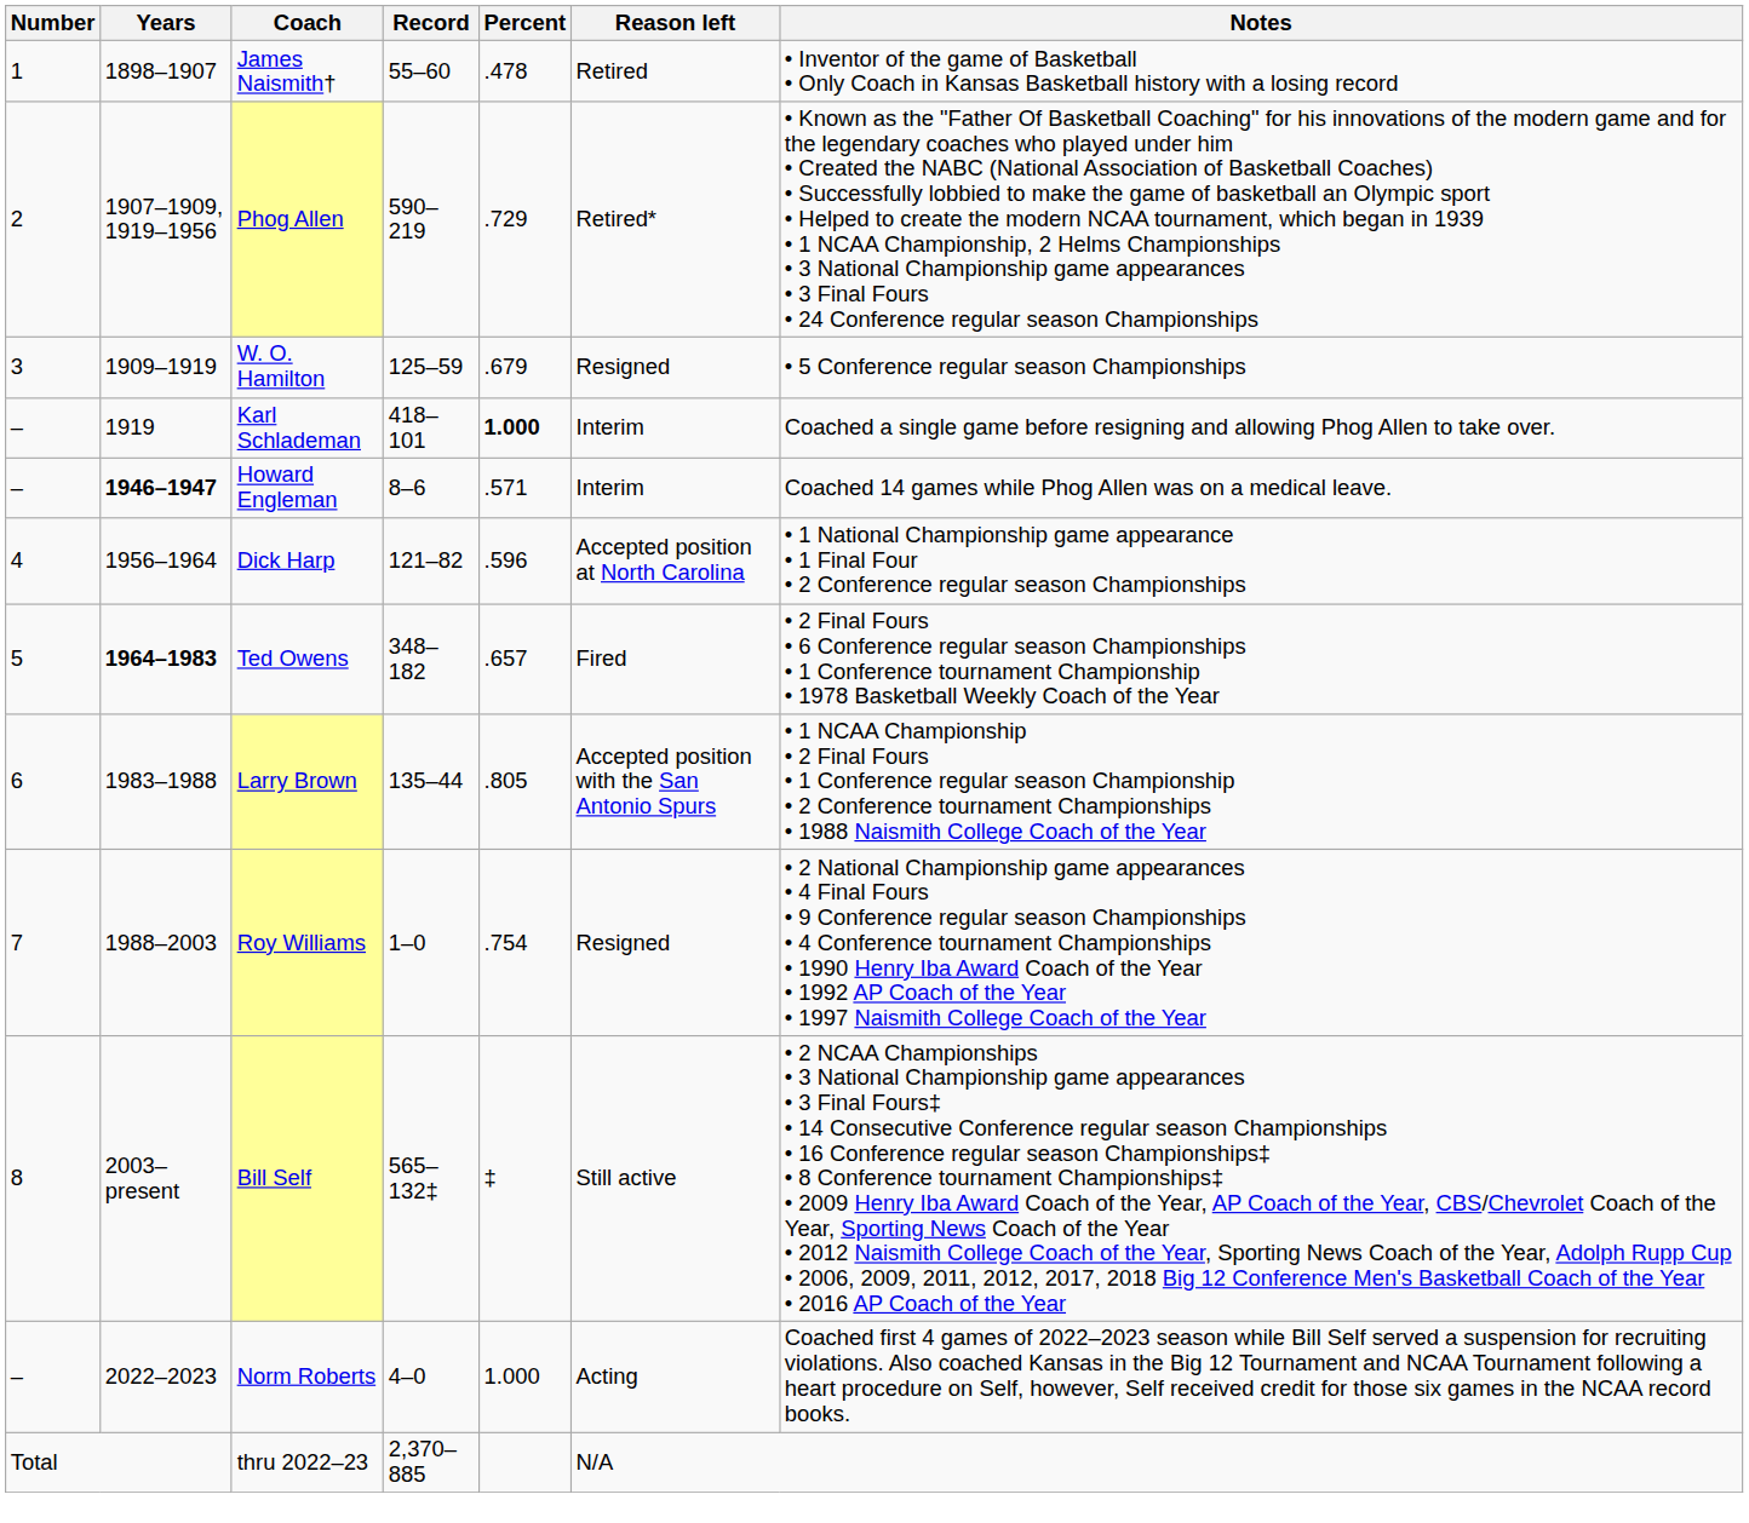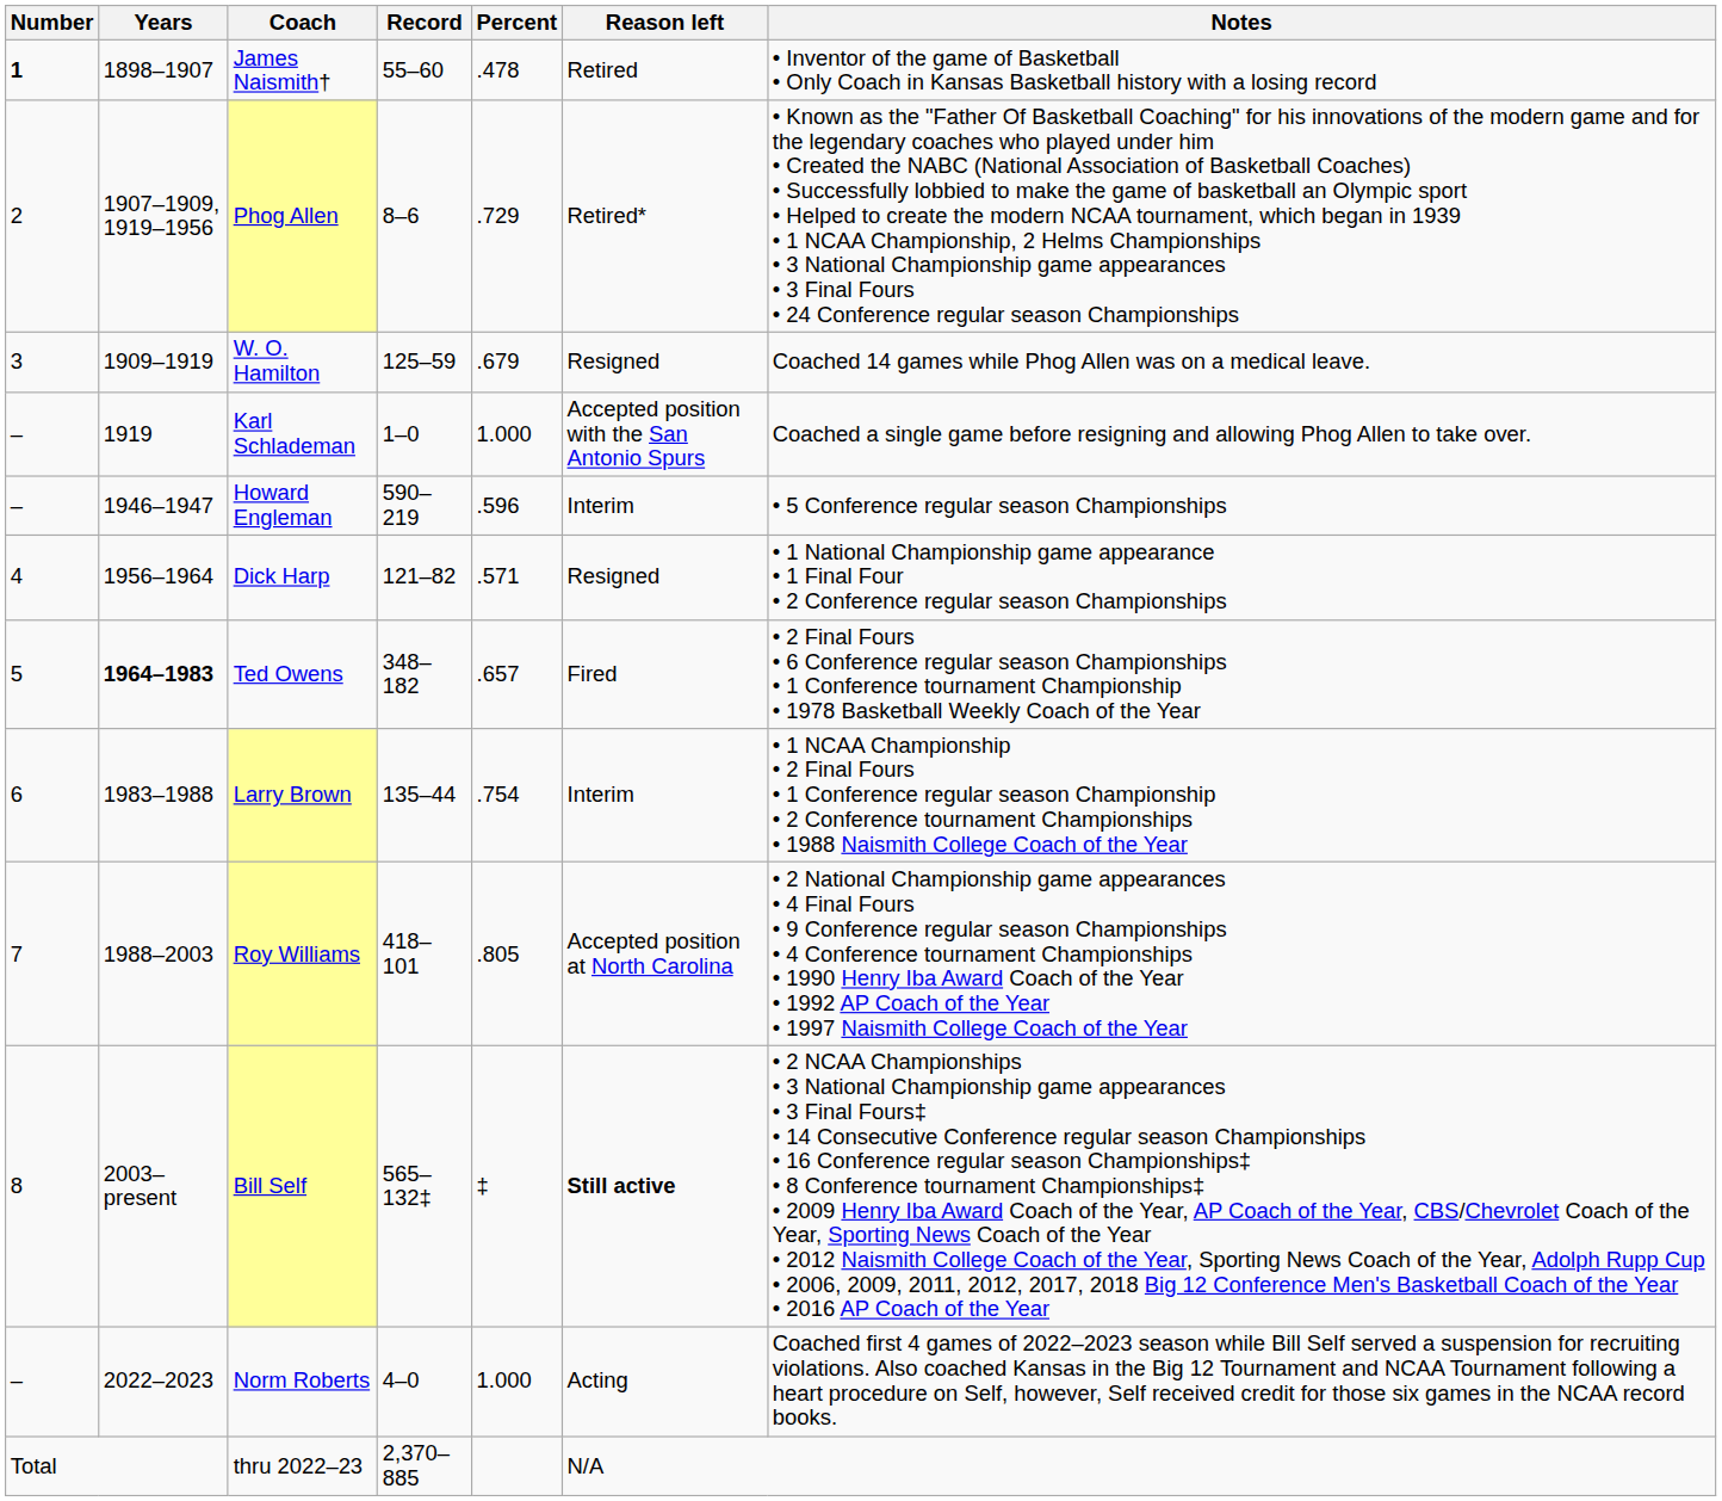 <table class="wikitable">
 <tr>
 <th>Number</th>
 <th>Years</th>
 <th>Coach</th>
 <th>Record</th>
 <th>Percent</th>
 <th>Reason left</th>
 <th>Notes</th>
 </tr>
 <tr>
-<td>1</td>
+<td><strong>1</strong></td>
 <td>1898–1907</td>
 <td><a href='#'>James Naismith</a>†</td>
 <td>55–60</td>
 <td>.478</td>
 <td>Retired</td>
 <td>• Inventor of the game of Basketball<br> • Only Coach in Kansas Basketball history with a losing record</td>
 </tr>
 <tr>
 <td>2</td>
 <td>1907–1909, 1919–1956</td>
 <td style="background:#ff9;"><a href='#'>Phog Allen</a></td>
-<td>590–219</td>
+<td>8–6</td>
 <td>.729</td>
 <td>Retired*</td>
 <td>• Known as the "Father Of Basketball Coaching" for his innovations of the modern game and for the legendary coaches who played under him<br> • Created the NABC (National Association of Basketball Coaches)<br> • Successfully lobbied to make the game of basketball an Olympic sport<br> • Helped to create the modern NCAA tournament, which began in 1939<br> • 1 NCAA Championship, 2 Helms Championships<br> • 3 National Championship game appearances<br> • 3 Final Fours<br> • 24 Conference regular season Championships</td>
 </tr>
 <tr>
 <td>3</td>
 <td>1909–1919</td>
 <td><a href='#'>W. O. Hamilton</a></td>
 <td>125–59</td>
 <td>.679</td>
 <td>Resigned</td>
-<td>• 5 Conference regular season Championships</td>
+<td>Coached 14 games while Phog Allen was on a medical leave.</td>
 </tr>
 <tr>
 <td>–</td>
 <td>1919</td>
 <td><a href='#'>Karl Schlademan</a></td>
-<td>418–101</td>
-<td><strong>1.000</strong></td>
-<td>Interim</td>
+<td>1–0</td>
+<td>1.000</td>
+<td>Accepted position with the <a href='#'>San Antonio Spurs</a></td>
 <td>Coached a single game before resigning and allowing Phog Allen to take over.</td>
 </tr>
 <tr>
 <td>–</td>
-<td><strong>1946–1947</strong></td>
+<td>1946–1947</td>
 <td><a href='#'>Howard Engleman</a></td>
-<td>8–6</td>
-<td>.571</td>
+<td>590–219</td>
+<td>.596</td>
 <td>Interim</td>
-<td>Coached 14 games while Phog Allen was on a medical leave.</td>
+<td>• 5 Conference regular season Championships</td>
 </tr>
 <tr>
 <td>4</td>
 <td>1956–1964</td>
 <td><a href='#'>Dick Harp</a></td>
 <td>121–82</td>
-<td>.596</td>
-<td>Accepted position at <a href='#'>North Carolina</a></td>
+<td>.571</td>
+<td>Resigned</td>
 <td>• 1 National Championship game appearance<br> • 1 Final Four<br> • 2 Conference regular season Championships</td>
 </tr>
 <tr>
 <td>5</td>
 <td><strong>1964–1983</strong></td>
 <td><a href='#'>Ted Owens</a></td>
 <td>348–182</td>
 <td>.657</td>
 <td>Fired</td>
 <td>• 2 Final Fours<br> • 6 Conference regular season Championships<br> • 1 Conference tournament Championship<br> • 1978 Basketball Weekly Coach of the Year</td>
 </tr>
 <tr>
 <td>6</td>
 <td>1983–1988</td>
 <td style="background:#ff9;"><a href='#'>Larry Brown</a></td>
 <td>135–44</td>
-<td>.805</td>
-<td>Accepted position with the <a href='#'>San Antonio Spurs</a></td>
+<td>.754</td>
+<td>Interim</td>
 <td>• 1 NCAA Championship<br> • 2 Final Fours<br> • 1 Conference regular season Championship<br> • 2 Conference tournament Championships<br> • 1988 <a href='#'>Naismith College Coach of the Year</a></td>
 </tr>
 <tr>
 <td>7</td>
 <td>1988–2003</td>
 <td style="background:#ff9;"><a href='#'>Roy Williams</a></td>
-<td>1–0</td>
-<td>.754</td>
-<td>Resigned</td>
+<td>418–101</td>
+<td>.805</td>
+<td>Accepted position at <a href='#'>North Carolina</a></td>
 <td>• 2 National Championship game appearances<br> • 4 Final Fours<br> • 9 Conference regular season Championships<br> • 4 Conference tournament Championships<br> • 1990 <a href='#'>Henry Iba Award</a> Coach of the Year<br> • 1992 <a href='#'>AP Coach of the Year</a><br> • 1997 <a href='#'>Naismith College Coach of the Year</a></td>
 </tr>
 <tr>
 <td>8</td>
 <td>2003–present</td>
 <td style="background:#ff9;"><a href='#'>Bill Self</a></td>
 <td>565–132‡</td>
 <td>‡</td>
-<td>Still active</td>
+<td><strong>Still active</strong></td>
 <td>• 2 NCAA Championships<br> • 3 National Championship game appearances<br> • 3 Final Fours‡<br> • 14 Consecutive Conference regular season Championships<br> • 16 Conference regular season Championships‡<br>  • 8 Conference tournament Championships‡<br>• 2009 <a href='#'>Henry Iba Award</a> Coach of the Year, <a href='#'>AP Coach of the Year</a>, <a href='#'>CBS</a>/<a href='#'>Chevrolet</a> Coach of the Year, <a href='#'>Sporting News</a> Coach of the Year<br> • 2012 <a href='#'>Naismith College Coach of the Year</a>, Sporting News Coach of the Year, <a href='#'>Adolph Rupp Cup</a><br> • 2006, 2009, 2011, 2012, 2017, 2018 <a href='#'>Big 12 Conference Men's Basketball Coach of the Year</a><br> • 2016 <a href='#'>AP Coach of the Year</a></td>
 </tr>
 <tr>
 <td>–</td>
 <td>2022–2023</td>
 <td><a href='#'>Norm Roberts</a></td>
 <td>4–0</td>
 <td>1.000</td>
 <td>Acting</td>
 <td>Coached first 4 games of 2022–2023 season while Bill Self served a suspension for recruiting violations. Also coached Kansas in the Big 12 Tournament and NCAA Tournament following a heart procedure on Self, however, Self received credit for those six games in the NCAA record books.</td>
 </tr>
 <tr>
 <td colspan="2">Total</td>
 <td>thru 2022–23</td>
 <td>2,370–885</td>
 <td></td>
 <td colspan="2">N/A</td>
 </tr>
 </table>
